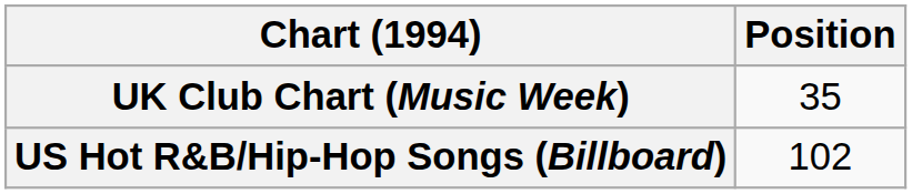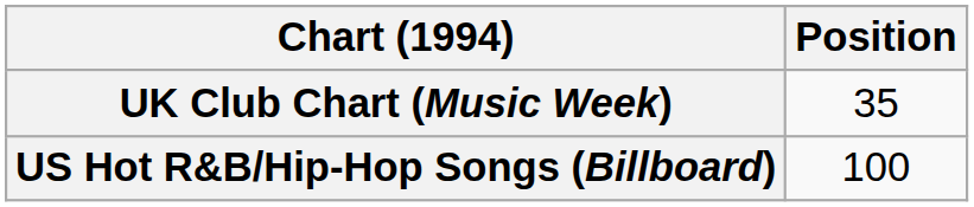 <table class="wikitable plainrowheaders" style="text-align:center">
 <tr>
 <th scope="col">Chart (1994)</th>
 <th scope="col">Position</th>
 </tr>
 <tr>
 <th scope="row">UK Club Chart (<em>Music Week</em>)</th>
 <td>35</td>
 </tr>
 <tr>
 <th scope="row">US Hot R&B/Hip-Hop Songs (<em>Billboard</em>)</th>
-<td>102</td>
+<td>100</td>
 </tr>
 </table>
